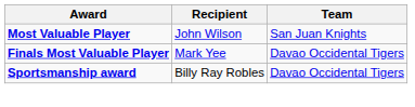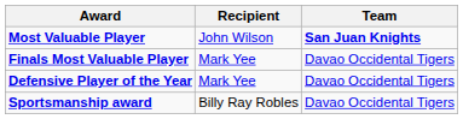 <table class="wikitable">
 <tr>
 <th>Award</th>
 <th>Recipient</th>
 <th>Team</th>
 </tr>
 <tr>
 <td><strong><a href='#'>Most Valuable Player</a></strong></td>
 <td><a href='#'>John Wilson</a></td>
-<td><a href='#'>San Juan Knights</a></td>
+<td><strong><a href='#'>San Juan Knights</a></strong></td>
 </tr>
 <tr>
 <td><strong><a href='#'>Finals Most Valuable Player</a></strong></td>
+<td><a href='#'>Mark Yee</a></td>
+<td><a href='#'>Davao Occidental Tigers</a></td>
+</tr>
+<tr>
+<td><strong><a href='#'>Defensive Player of the Year</a></strong></td>
 <td><a href='#'>Mark Yee</a></td>
 <td><a href='#'>Davao Occidental Tigers</a></td>
 </tr>
 <tr>
 <td><strong><a href='#'>Sportsmanship award</a></strong></td>
 <td>Billy Ray Robles</td>
 <td><a href='#'>Davao Occidental Tigers</a></td>
 </tr>
 </table>
